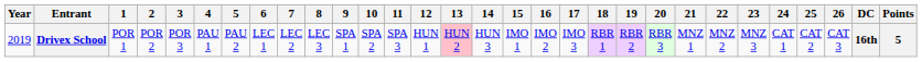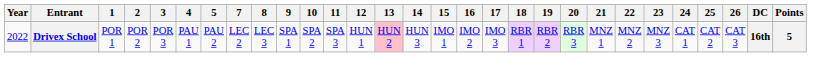 <table class="wikitable" style="text-align:center; font-size:85%">
 <tr>
 <th>Year</th>
 <th>Entrant</th>
 <th>1</th>
 <th>2</th>
 <th>3</th>
 <th>4</th>
 <th>5</th>
-<th>6</th>
 <th>7</th>
 <th>8</th>
 <th>9</th>
 <th>10</th>
 <th>11</th>
 <th>12</th>
 <th>13</th>
 <th>14</th>
 <th>15</th>
 <th>16</th>
 <th>17</th>
 <th>18</th>
 <th>19</th>
 <th>20</th>
 <th>21</th>
 <th>22</th>
 <th>23</th>
 <th>24</th>
 <th>25</th>
 <th>26</th>
 <th>DC</th>
 <th>Points</th>
 </tr>
 <tr>
-<td><a href='#'>2019</a></td>
+<td><a href='#'>2022</a></td>
 <th nowrap><a href='#'>Drivex School</a></th>
 <td><a href='#'>POR<br>1</a></td>
 <td><a href='#'>POR<br>2</a></td>
 <td><a href='#'>POR<br>3</a></td>
 <td><a href='#'>PAU<br>1</a></td>
 <td><a href='#'>PAU<br>2</a></td>
-<td><a href='#'>LEC<br>1</a></td>
 <td><a href='#'>LEC<br>2</a></td>
 <td><a href='#'>LEC<br>3</a></td>
 <td><a href='#'>SPA<br>1</a></td>
 <td><a href='#'>SPA<br>2</a></td>
 <td><a href='#'>SPA<br>3</a></td>
 <td><a href='#'>HUN<br>1</a></td>
 <td style="background: pink;"><a href='#'>HUN<br>2</a></td>
 <td><a href='#'>HUN<br>3</a></td>
 <td><a href='#'>IMO<br>1</a></td>
 <td><a href='#'>IMO<br>2</a></td>
 <td><a href='#'>IMO<br>3</a></td>
 <td style="background:#EFCFFF"><a href='#'>RBR<br>1</a><br></td>
 <td style="background:#EFCFFF"><a href='#'>RBR<br>2</a><br></td>
 <td style="background:#DFFFDF"><a href='#'>RBR<br>3</a><br></td>
 <td><a href='#'>MNZ<br>1</a></td>
 <td><a href='#'>MNZ<br>2</a></td>
 <td><a href='#'>MNZ<br>3</a></td>
 <td><a href='#'>CAT<br>1</a></td>
 <td><a href='#'>CAT<br>2</a></td>
 <td><a href='#'>CAT<br>3</a></td>
 <th>16th</th>
 <th>5</th>
 </tr>
 </table>
